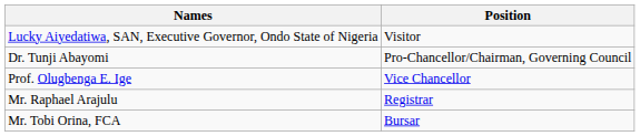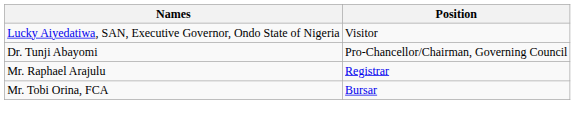 <table class="wikitable">
 <tr>
 <th>Names</th>
 <th>Position</th>
 </tr>
 <tr>
 <td><a href='#'>Lucky Aiyedatiwa</a>, SAN, Executive Governor, Ondo State of Nigeria</td>
 <td>Visitor</td>
 </tr>
 <tr>
 <td>Dr. Tunji Abayomi</td>
 <td>Pro-Chancellor/Chairman, Governing Council</td>
 </tr>
 <tr>
-<td>Prof. <a href='#'>Olugbenga E. Ige</a></td>
-<td><a href='#'>Vice Chancellor</a></td>
-</tr>
-<tr>
 <td>Mr. Raphael Arajulu</td>
 <td><a href='#'>Registrar</a></td>
 </tr>
 <tr>
 <td>Mr. Tobi Orina, FCA</td>
 <td><a href='#'>Bursar</a></td>
 </tr>
 </table>
